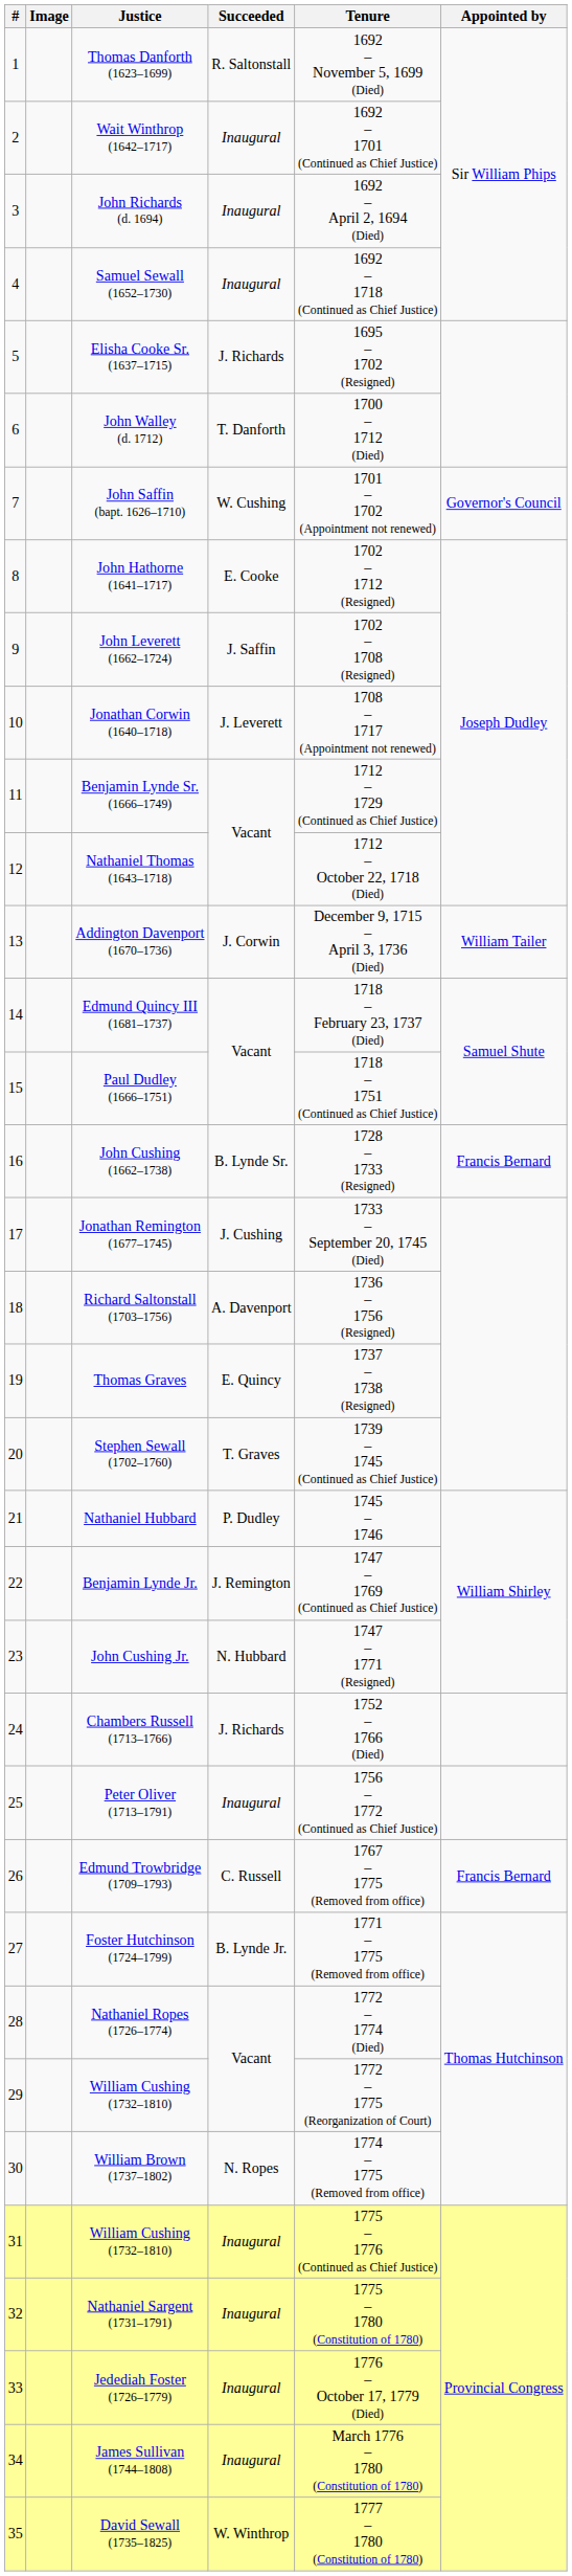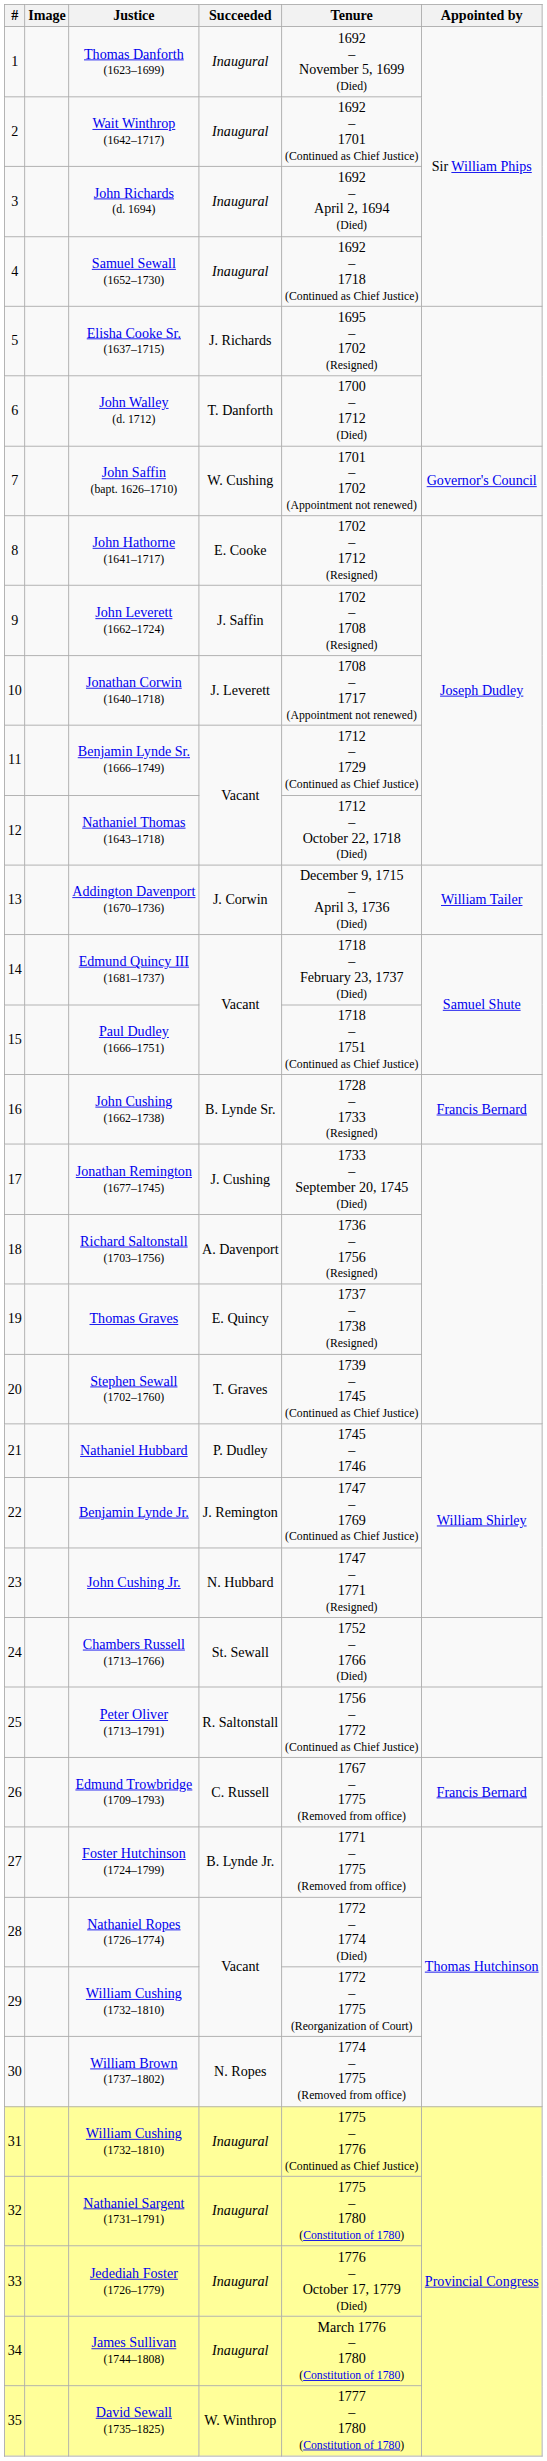 <table class="wikitable sortable" style="text-align: center;">
 <tr>
 <th>#</th>
 <th class="unsortable">Image</th>
 <th>Justice</th>
 <th>Succeeded</th>
 <th>Tenure</th>
 <th>Appointed by</th>
 </tr>
 <tr>
 <td>1</td>
 <td></td>
 <td><a href='#'>Thomas Danforth</a><br><small>(1623–1699)</small></td>
-<td>R. Saltonstall</td>
+<td><em>Inaugural</em></td>
 <td>1692<br>–<br>November 5, 1699<br><small>(Died)</small></td>
 <td rowspan="4">Sir <a href='#'>William Phips</a></td>
 </tr>
 <tr>
 <td>2</td>
 <td></td>
 <td><a href='#'>Wait Winthrop</a><br><small>(1642–1717)</small></td>
 <td><em>Inaugural</em></td>
 <td>1692<br>–<br>1701<br><small>(Continued as Chief Justice)</small></td>
 </tr>
 <tr>
 <td>3</td>
 <td></td>
 <td><a href='#'>John Richards</a><br><small>(d. 1694)</small></td>
 <td><em>Inaugural</em></td>
 <td>1692<br>–<br>April 2, 1694<br><small>(Died)</small></td>
 </tr>
 <tr>
 <td>4</td>
 <td></td>
 <td><a href='#'>Samuel Sewall</a><br><small>(1652–1730)</small></td>
 <td><em>Inaugural</em></td>
 <td>1692<br>–<br>1718<br><small>(Continued as Chief Justice)</small></td>
 </tr>
 <tr>
 <td>5</td>
 <td></td>
 <td><a href='#'>Elisha Cooke Sr.</a><br><small>(1637–1715)</small></td>
 <td>J. Richards</td>
 <td>1695<br>–<br>1702<br><small>(Resigned)</small></td>
 <td rowspan="2"></td>
 </tr>
 <tr>
 <td>6</td>
 <td></td>
 <td><a href='#'>John Walley</a><br><small>(d. 1712)</small></td>
 <td>T. Danforth</td>
 <td>1700<br>–<br>1712<br><small>(Died)</small></td>
 </tr>
 <tr>
 <td>7</td>
 <td></td>
 <td><a href='#'>John Saffin</a><br><small>(bapt. 1626–1710)</small></td>
 <td>W. Cushing</td>
 <td>1701<br>–<br>1702<br><small>(Appointment not renewed)</small></td>
 <td><a href='#'>Governor's Council</a></td>
 </tr>
 <tr>
 <td>8</td>
 <td></td>
 <td><a href='#'>John Hathorne</a><br><small>(1641–1717)</small></td>
 <td>E. Cooke</td>
 <td>1702<br>–<br>1712<br><small>(Resigned)</small></td>
 <td rowspan="5"><a href='#'>Joseph Dudley</a></td>
 </tr>
 <tr>
 <td>9</td>
 <td></td>
 <td><a href='#'>John Leverett</a><br><small>(1662–1724)</small> </td>
 <td>J. Saffin</td>
 <td>1702<br>–<br>1708<br><small>(Resigned)</small></td>
 </tr>
 <tr>
 <td>10</td>
 <td></td>
 <td><a href='#'>Jonathan Corwin</a><br><small>(1640–1718)</small></td>
 <td>J. Leverett</td>
 <td>1708<br>–<br>1717<br><small>(Appointment not renewed)</small></td>
 </tr>
 <tr>
 <td>11</td>
 <td></td>
 <td><a href='#'>Benjamin Lynde Sr.</a><br><small>(1666–1749)</small></td>
 <td rowspan="2">Vacant</td>
 <td>1712<br>–<br>1729<br><small>(Continued as Chief Justice)</small></td>
 </tr>
 <tr>
 <td>12</td>
 <td></td>
 <td><a href='#'>Nathaniel Thomas</a><br><small>(1643–1718)</small></td>
 <td>1712<br>–<br>October 22, 1718<br><small>(Died)</small></td>
 </tr>
 <tr>
 <td>13</td>
 <td></td>
 <td><a href='#'>Addington Davenport</a><br><small>(1670–1736)</small></td>
 <td>J. Corwin</td>
 <td>December 9, 1715<br>–<br>April 3, 1736<br><small>(Died)</small></td>
 <td><a href='#'>William Tailer</a></td>
 </tr>
 <tr>
 <td>14</td>
 <td></td>
 <td><a href='#'>Edmund Quincy III</a><br><small>(1681–1737)</small></td>
 <td rowspan="2">Vacant</td>
 <td>1718<br>–<br>February 23, 1737<br><small>(Died)</small></td>
 <td rowspan="2"><a href='#'>Samuel Shute</a></td>
 </tr>
 <tr>
 <td>15</td>
 <td></td>
 <td><a href='#'>Paul Dudley</a><br><small>(1666–1751)</small></td>
 <td>1718<br>–<br>1751<br><small>(Continued as Chief Justice)</small></td>
 </tr>
 <tr>
 <td>16</td>
 <td></td>
 <td><a href='#'>John Cushing</a><br><small>(1662–1738)</small></td>
 <td>B. Lynde Sr.</td>
 <td>1728<br>–<br>1733<br><small>(Resigned)</small></td>
 <td><a href='#'>Francis Bernard</a></td>
 </tr>
 <tr>
 <td>17</td>
 <td></td>
 <td><a href='#'>Jonathan Remington</a><br><small>(1677–1745)</small></td>
 <td>J. Cushing</td>
 <td>1733<br>–<br>September 20, 1745<br><small>(Died)</small></td>
 <td rowspan="4"></td>
 </tr>
 <tr>
 <td>18</td>
 <td></td>
 <td><a href='#'>Richard Saltonstall</a><br><small>(1703–1756)</small></td>
 <td>A. Davenport</td>
 <td>1736<br>–<br>1756<br><small>(Resigned)</small></td>
 </tr>
 <tr>
 <td>19</td>
 <td></td>
 <td><a href='#'>Thomas Graves</a><br></td>
 <td>E. Quincy</td>
 <td>1737<br>–<br>1738<br><small>(Resigned)</small></td>
 </tr>
 <tr>
 <td>20</td>
 <td></td>
 <td><a href='#'>Stephen Sewall</a><br><small>(1702–1760)</small></td>
 <td>T. Graves</td>
 <td>1739<br>–<br>1745<br><small>(Continued as Chief Justice)</small></td>
 </tr>
 <tr>
 <td>21</td>
 <td></td>
 <td><a href='#'>Nathaniel Hubbard</a><br></td>
 <td>P. Dudley</td>
 <td>1745<br>–<br>1746</td>
 <td rowspan="3"><a href='#'>William Shirley</a></td>
 </tr>
 <tr>
 <td>22</td>
 <td></td>
 <td><a href='#'>Benjamin Lynde Jr.</a><br></td>
 <td>J. Remington</td>
 <td>1747<br>–<br>1769<br><small>(Continued as Chief Justice)</small></td>
 </tr>
 <tr>
 <td>23</td>
 <td></td>
 <td><a href='#'>John Cushing Jr.</a><br></td>
 <td>N. Hubbard</td>
 <td>1747<br>–<br>1771<br><small>(Resigned)</small></td>
 </tr>
 <tr>
 <td>24</td>
 <td></td>
 <td><a href='#'>Chambers Russell</a><br><small>(1713–1766)</small></td>
-<td>J. Richards</td>
+<td>St. Sewall</td>
 <td>1752<br>–<br>1766<br><small>(Died)</small></td>
 <td></td>
 </tr>
 <tr>
 <td>25</td>
 <td></td>
 <td><a href='#'>Peter Oliver</a><br><small>(1713–1791)</small></td>
-<td><em>Inaugural</em></td>
+<td>R. Saltonstall</td>
 <td>1756<br>–<br>1772<br><small>(Continued as Chief Justice)</small></td>
 <td></td>
 </tr>
 <tr>
 <td>26</td>
 <td></td>
 <td><a href='#'>Edmund Trowbridge</a><br><small>(1709–1793)</small></td>
 <td>C. Russell</td>
 <td>1767<br>–<br>1775<br><small>(Removed from office)</small></td>
 <td><a href='#'>Francis Bernard</a></td>
 </tr>
 <tr>
 <td>27</td>
 <td></td>
 <td><a href='#'>Foster Hutchinson</a><br><small>(1724–1799)</small></td>
 <td>B. Lynde Jr.</td>
 <td>1771<br>–<br>1775<br><small>(Removed from office)</small></td>
 <td rowspan="4"><a href='#'>Thomas Hutchinson</a></td>
 </tr>
 <tr>
 <td>28</td>
 <td></td>
 <td><a href='#'>Nathaniel Ropes</a><br><small>(1726–1774)</small></td>
 <td rowspan="2">Vacant</td>
 <td>1772<br>–<br>1774<br><small>(Died)</small></td>
 </tr>
 <tr>
 <td>29</td>
 <td></td>
 <td><a href='#'>William Cushing</a><br><small>(1732–1810)</small></td>
 <td>1772<br>–<br>1775<br><small>(Reorganization of Court)</small></td>
 </tr>
 <tr>
 <td>30</td>
 <td></td>
 <td><a href='#'>William Brown</a><br><small>(1737–1802)</small></td>
 <td>N. Ropes</td>
 <td>1774<br>–<br>1775<br><small>(Removed from office)</small></td>
 </tr>
 <tr style=background:#FF9>
 <td>31</td>
 <td></td>
 <td><a href='#'>William Cushing</a><br><small>(1732–1810)</small></td>
 <td><em>Inaugural</em></td>
 <td>1775<br>–<br>1776<br><small>(Continued as Chief Justice)</small></td>
 <td rowspan="5"><a href='#'>Provincial Congress</a></td>
 </tr>
 <tr style=background:#FF9>
 <td>32</td>
 <td></td>
 <td><a href='#'>Nathaniel Sargent</a><br><small>(1731–1791)</small></td>
 <td><em>Inaugural</em></td>
 <td>1775<br>–<br>1780<br><small>(<a href='#'>Constitution of 1780</a>)</small></td>
 </tr>
 <tr style=background:#FF9>
 <td>33</td>
 <td></td>
 <td><a href='#'>Jedediah Foster</a><br><small>(1726–1779)</small></td>
 <td><em>Inaugural</em></td>
 <td>1776<br>–<br>October 17, 1779<br><small>(Died)</small></td>
 </tr>
 <tr style=background:#FF9>
 <td>34</td>
 <td></td>
 <td><a href='#'>James Sullivan</a><br><small>(1744–1808)</small></td>
 <td><em>Inaugural</em></td>
 <td>March 1776<br>–<br>1780<br><small>(<a href='#'>Constitution of 1780</a>)</small></td>
 </tr>
 <tr style=background:#FF9>
 <td>35</td>
 <td></td>
 <td><a href='#'>David Sewall</a><br><small>(1735–1825)</small></td>
 <td>W. Winthrop</td>
 <td>1777<br>–<br>1780<br><small>(<a href='#'>Constitution of 1780</a>)</small></td>
 </tr>
 </table>
